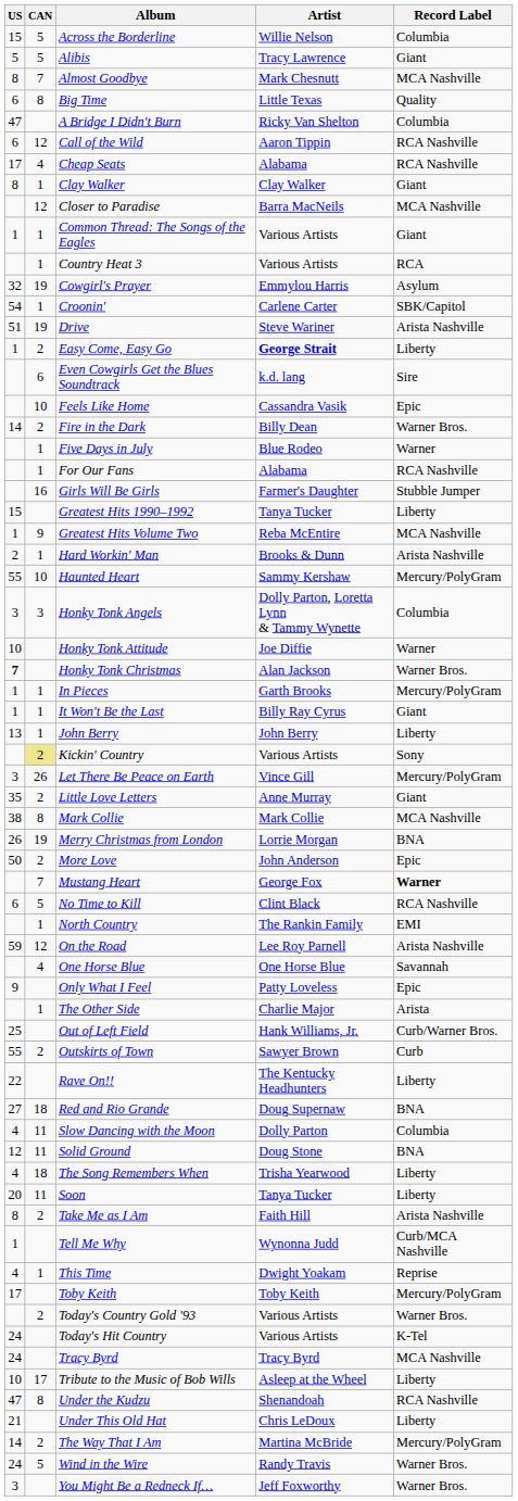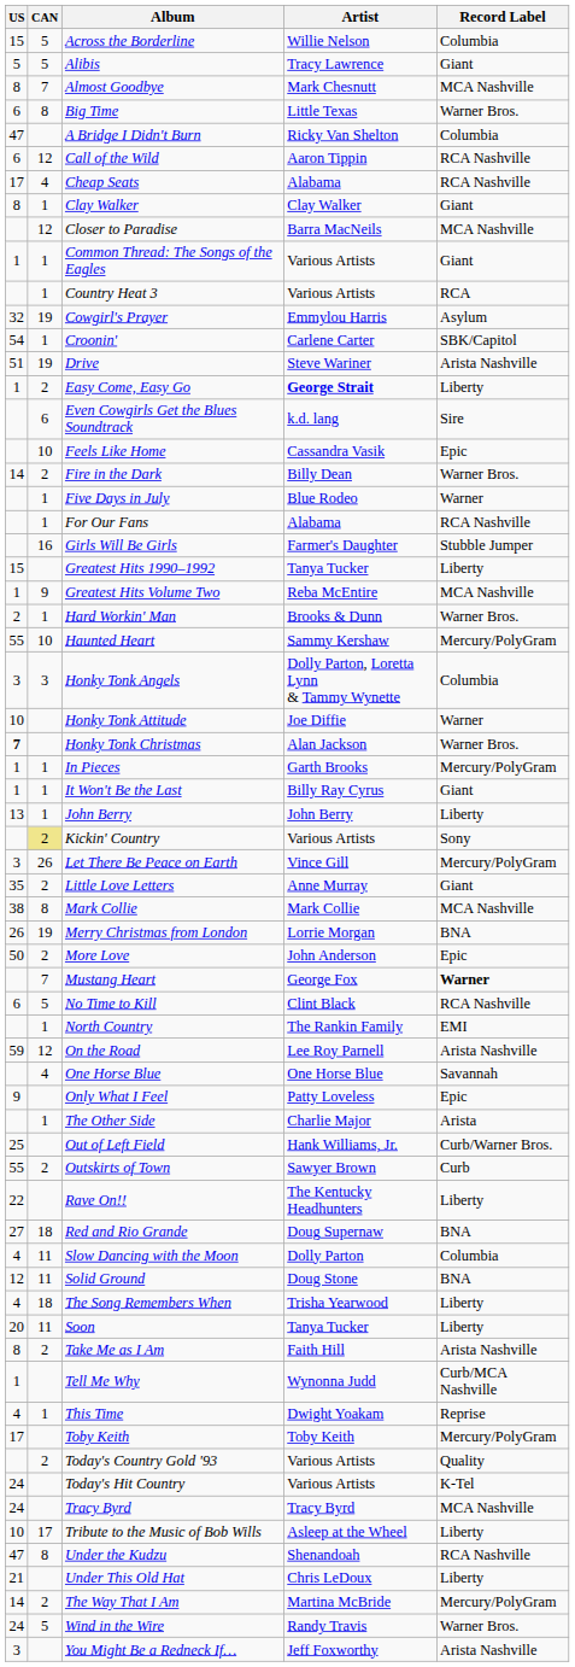 <table class="wikitable sortable">
 <tr>
 <th><small>US</small></th>
 <th><small>CAN</small></th>
 <th>Album</th>
 <th>Artist</th>
 <th>Record Label</th>
 </tr>
 <tr>
 <td align="center">15</td>
 <td align="center">5</td>
 <td><em><a href='#'>Across the Borderline</a></em></td>
 <td><a href='#'>Willie Nelson</a></td>
 <td>Columbia</td>
 </tr>
 <tr>
 <td align="center">5</td>
 <td align="center">5</td>
 <td><em><a href='#'>Alibis</a></em></td>
 <td><a href='#'>Tracy Lawrence</a></td>
 <td>Giant</td>
 </tr>
 <tr>
 <td align="center">8</td>
 <td align="center">7</td>
 <td><em><a href='#'>Almost Goodbye</a></em></td>
 <td><a href='#'>Mark Chesnutt</a></td>
 <td>MCA Nashville</td>
 </tr>
 <tr>
 <td align="center">6</td>
 <td align="center">8</td>
 <td><em><a href='#'>Big Time</a></em></td>
 <td><a href='#'>Little Texas</a></td>
-<td>Quality</td>
+<td>Warner Bros.</td>
 </tr>
 <tr>
 <td align="center">47</td>
 <td align="center"></td>
 <td><em><a href='#'>A Bridge I Didn't Burn</a></em></td>
 <td><a href='#'>Ricky Van Shelton</a></td>
 <td>Columbia</td>
 </tr>
 <tr>
 <td align="center">6</td>
 <td align="center">12</td>
 <td><em><a href='#'>Call of the Wild</a></em></td>
 <td><a href='#'>Aaron Tippin</a></td>
 <td>RCA Nashville</td>
 </tr>
 <tr>
 <td align="center">17</td>
 <td align="center">4</td>
 <td><em><a href='#'>Cheap Seats</a></em></td>
 <td><a href='#'>Alabama</a></td>
 <td>RCA Nashville</td>
 </tr>
 <tr>
 <td align="center">8</td>
 <td align="center">1</td>
 <td><em><a href='#'>Clay Walker</a></em></td>
 <td><a href='#'>Clay Walker</a></td>
 <td>Giant</td>
 </tr>
 <tr>
 <td align="center"></td>
 <td align="center">12</td>
 <td><em>Closer to Paradise</em></td>
 <td><a href='#'>Barra MacNeils</a></td>
 <td>MCA Nashville</td>
 </tr>
 <tr>
 <td align="center">1</td>
 <td align="center">1</td>
 <td><em><a href='#'>Common Thread: The Songs of the Eagles</a></em></td>
 <td>Various Artists</td>
 <td>Giant</td>
 </tr>
 <tr>
 <td align="center"></td>
 <td align="center">1</td>
 <td><em>Country Heat 3</em></td>
 <td>Various Artists</td>
 <td>RCA</td>
 </tr>
 <tr>
 <td align="center">32</td>
 <td align="center">19</td>
 <td><em><a href='#'>Cowgirl's Prayer</a></em></td>
 <td><a href='#'>Emmylou Harris</a></td>
 <td>Asylum</td>
 </tr>
 <tr>
 <td align="center">54</td>
 <td align="center">1</td>
 <td><em><a href='#'>Croonin'</a></em></td>
 <td><a href='#'>Carlene Carter</a></td>
 <td>SBK/Capitol</td>
 </tr>
 <tr>
 <td align="center">51</td>
 <td align="center">19</td>
 <td><em><a href='#'>Drive</a></em></td>
 <td><a href='#'>Steve Wariner</a></td>
 <td>Arista Nashville</td>
 </tr>
 <tr>
 <td align="center">1</td>
 <td align="center">2</td>
 <td><em><a href='#'>Easy Come, Easy Go</a></em></td>
 <td><strong><a href='#'>George Strait</a></strong></td>
 <td>Liberty</td>
 </tr>
 <tr>
 <td align="center"></td>
 <td align="center">6</td>
 <td><em><a href='#'>Even Cowgirls Get the Blues Soundtrack</a></em></td>
 <td><a href='#'>k.d. lang</a></td>
 <td>Sire</td>
 </tr>
 <tr>
 <td align="center"></td>
 <td align="center">10</td>
 <td><em><a href='#'>Feels Like Home</a></em></td>
 <td><a href='#'>Cassandra Vasik</a></td>
 <td>Epic</td>
 </tr>
 <tr>
 <td align="center">14</td>
 <td align="center">2</td>
 <td><em><a href='#'>Fire in the Dark</a></em></td>
 <td><a href='#'>Billy Dean</a></td>
 <td>Warner Bros.</td>
 </tr>
 <tr>
 <td align="center"></td>
 <td align="center">1</td>
 <td><em><a href='#'>Five Days in July</a></em></td>
 <td><a href='#'>Blue Rodeo</a></td>
 <td>Warner</td>
 </tr>
 <tr>
 <td align="center"></td>
 <td align="center">1</td>
 <td><em>For Our Fans</em></td>
 <td><a href='#'>Alabama</a></td>
 <td>RCA Nashville</td>
 </tr>
 <tr>
 <td align="center"></td>
 <td align="center">16</td>
 <td><em><a href='#'>Girls Will Be Girls</a></em></td>
 <td><a href='#'>Farmer's Daughter</a></td>
 <td>Stubble Jumper</td>
 </tr>
 <tr>
 <td align="center">15</td>
 <td align="center"></td>
 <td><em><a href='#'>Greatest Hits 1990–1992</a></em></td>
 <td><a href='#'>Tanya Tucker</a></td>
 <td>Liberty</td>
 </tr>
 <tr>
 <td align="center">1</td>
 <td align="center">9</td>
 <td><em><a href='#'>Greatest Hits Volume Two</a></em></td>
 <td><a href='#'>Reba McEntire</a></td>
 <td>MCA Nashville</td>
 </tr>
 <tr>
 <td align="center">2</td>
 <td align="center">1</td>
 <td><em><a href='#'>Hard Workin' Man</a></em></td>
 <td><a href='#'>Brooks & Dunn</a></td>
-<td>Arista Nashville</td>
+<td>Warner Bros.</td>
 </tr>
 <tr>
 <td align="center">55</td>
 <td align="center">10</td>
 <td><em><a href='#'>Haunted Heart</a></em></td>
 <td><a href='#'>Sammy Kershaw</a></td>
 <td>Mercury/PolyGram</td>
 </tr>
 <tr>
 <td align="center">3</td>
 <td align="center">3</td>
 <td><em><a href='#'>Honky Tonk Angels</a></em></td>
 <td><a href='#'>Dolly Parton</a>, <a href='#'>Loretta Lynn</a><br>& <a href='#'>Tammy Wynette</a></td>
 <td>Columbia</td>
 </tr>
 <tr>
 <td align="center">10</td>
 <td align="center"></td>
 <td><em><a href='#'>Honky Tonk Attitude</a></em></td>
 <td><a href='#'>Joe Diffie</a></td>
 <td>Warner</td>
 </tr>
 <tr>
 <td align="center"><strong>7</strong></td>
 <td align="center"></td>
 <td><em><a href='#'>Honky Tonk Christmas</a></em></td>
 <td><a href='#'>Alan Jackson</a></td>
 <td>Warner Bros.</td>
 </tr>
 <tr>
 <td align="center">1</td>
 <td align="center">1</td>
 <td><em><a href='#'>In Pieces</a></em></td>
 <td><a href='#'>Garth Brooks</a></td>
 <td>Mercury/PolyGram</td>
 </tr>
 <tr>
 <td align="center">1</td>
 <td align="center">1</td>
 <td><em><a href='#'>It Won't Be the Last</a></em></td>
 <td><a href='#'>Billy Ray Cyrus</a></td>
 <td>Giant</td>
 </tr>
 <tr>
 <td align="center">13</td>
 <td align="center">1</td>
 <td><em><a href='#'>John Berry</a></em></td>
 <td><a href='#'>John Berry</a></td>
 <td>Liberty</td>
 </tr>
 <tr>
 <td align="center"></td>
 <td align="center" style="background: khaki;">2</td>
 <td><em>Kickin' Country</em></td>
 <td>Various Artists</td>
 <td>Sony</td>
 </tr>
 <tr>
 <td align="center">3</td>
 <td align="center">26</td>
 <td><em><a href='#'>Let There Be Peace on Earth</a></em></td>
 <td><a href='#'>Vince Gill</a></td>
 <td>Mercury/PolyGram</td>
 </tr>
 <tr>
 <td align="center">35</td>
 <td align="center">2</td>
 <td><em><a href='#'>Little Love Letters</a></em></td>
 <td><a href='#'>Anne Murray</a></td>
 <td>Giant</td>
 </tr>
 <tr>
 <td align="center">38</td>
 <td align="center">8</td>
 <td><em><a href='#'>Mark Collie</a></em></td>
 <td><a href='#'>Mark Collie</a></td>
 <td>MCA Nashville</td>
 </tr>
 <tr>
 <td align="center">26</td>
 <td align="center">19</td>
 <td><em><a href='#'>Merry Christmas from London</a></em></td>
 <td><a href='#'>Lorrie Morgan</a></td>
 <td>BNA</td>
 </tr>
 <tr>
 <td align="center">50</td>
 <td align="center">2</td>
 <td><em><a href='#'>More Love</a></em></td>
 <td><a href='#'>John Anderson</a></td>
 <td>Epic</td>
 </tr>
 <tr>
 <td align="center"></td>
 <td align="center">7</td>
 <td><em><a href='#'>Mustang Heart</a></em></td>
 <td><a href='#'>George Fox</a></td>
 <td><strong>Warner</strong></td>
 </tr>
 <tr>
 <td align="center">6</td>
 <td align="center">5</td>
 <td><em><a href='#'>No Time to Kill</a></em></td>
 <td><a href='#'>Clint Black</a></td>
 <td>RCA Nashville</td>
 </tr>
 <tr>
 <td align="center"></td>
 <td align="center">1</td>
 <td><em><a href='#'>North Country</a></em></td>
 <td><a href='#'>The Rankin Family</a></td>
 <td>EMI</td>
 </tr>
 <tr>
 <td align="center">59</td>
 <td align="center">12</td>
 <td><em><a href='#'>On the Road</a></em></td>
 <td><a href='#'>Lee Roy Parnell</a></td>
 <td>Arista Nashville</td>
 </tr>
 <tr>
 <td align="center"></td>
 <td align="center">4</td>
 <td><em><a href='#'>One Horse Blue</a></em></td>
 <td><a href='#'>One Horse Blue</a></td>
 <td>Savannah</td>
 </tr>
 <tr>
 <td align="center">9</td>
 <td align="center"></td>
 <td><em><a href='#'>Only What I Feel</a></em></td>
 <td><a href='#'>Patty Loveless</a></td>
 <td>Epic</td>
 </tr>
 <tr>
 <td align="center"></td>
 <td align="center">1</td>
 <td><em><a href='#'>The Other Side</a></em></td>
 <td><a href='#'>Charlie Major</a></td>
 <td>Arista</td>
 </tr>
 <tr>
 <td align="center">25</td>
 <td align="center"></td>
 <td><em><a href='#'>Out of Left Field</a></em></td>
 <td><a href='#'>Hank Williams, Jr.</a></td>
 <td>Curb/Warner Bros.</td>
 </tr>
 <tr>
 <td align="center">55</td>
 <td align="center">2</td>
 <td><em><a href='#'>Outskirts of Town</a></em></td>
 <td><a href='#'>Sawyer Brown</a></td>
 <td>Curb</td>
 </tr>
 <tr>
 <td align="center">22</td>
 <td align="center"></td>
 <td><em><a href='#'>Rave On!!</a></em></td>
 <td><a href='#'>The Kentucky Headhunters</a></td>
 <td>Liberty</td>
 </tr>
 <tr>
 <td align="center">27</td>
 <td align="center">18</td>
 <td><em><a href='#'>Red and Rio Grande</a></em></td>
 <td><a href='#'>Doug Supernaw</a></td>
 <td>BNA</td>
 </tr>
 <tr>
 <td align="center">4</td>
 <td align="center">11</td>
 <td><em><a href='#'>Slow Dancing with the Moon</a></em></td>
 <td><a href='#'>Dolly Parton</a></td>
 <td>Columbia</td>
 </tr>
 <tr>
 <td align="center">12</td>
 <td align="center">11</td>
 <td><em><a href='#'>Solid Ground</a></em></td>
 <td><a href='#'>Doug Stone</a></td>
 <td>BNA</td>
 </tr>
 <tr>
 <td align="center">4</td>
 <td align="center">18</td>
 <td><em><a href='#'>The Song Remembers When</a></em></td>
 <td><a href='#'>Trisha Yearwood</a></td>
 <td>Liberty</td>
 </tr>
 <tr>
 <td align="center">20</td>
 <td align="center">11</td>
 <td><em><a href='#'>Soon</a></em></td>
 <td><a href='#'>Tanya Tucker</a></td>
 <td>Liberty</td>
 </tr>
 <tr>
 <td align="center">8</td>
 <td align="center">2</td>
 <td><em><a href='#'>Take Me as I Am</a></em></td>
 <td><a href='#'>Faith Hill</a></td>
 <td>Arista Nashville</td>
 </tr>
 <tr>
 <td align="center">1</td>
 <td align="center"></td>
 <td><em><a href='#'>Tell Me Why</a></em></td>
 <td><a href='#'>Wynonna Judd</a></td>
 <td>Curb/MCA Nashville</td>
 </tr>
 <tr>
 <td align="center">4</td>
 <td align="center">1</td>
 <td><em><a href='#'>This Time</a></em></td>
 <td><a href='#'>Dwight Yoakam</a></td>
 <td>Reprise</td>
 </tr>
 <tr>
 <td align="center">17</td>
 <td align="center"></td>
 <td><em><a href='#'>Toby Keith</a></em></td>
 <td><a href='#'>Toby Keith</a></td>
 <td>Mercury/PolyGram</td>
 </tr>
 <tr>
 <td align="center"></td>
 <td align="center">2</td>
 <td><em>Today's Country Gold '93</em></td>
 <td>Various Artists</td>
-<td>Warner Bros.</td>
+<td>Quality</td>
 </tr>
 <tr>
 <td align="center">24</td>
 <td align="center"></td>
 <td><em>Today's Hit Country</em></td>
 <td>Various Artists</td>
 <td>K-Tel</td>
 </tr>
 <tr>
 <td align="center">24</td>
 <td align="center"></td>
 <td><em><a href='#'>Tracy Byrd</a></em></td>
 <td><a href='#'>Tracy Byrd</a></td>
 <td>MCA Nashville</td>
 </tr>
 <tr>
 <td align="center">10</td>
 <td align="center">17</td>
 <td><em>Tribute to the Music of Bob Wills</em></td>
 <td><a href='#'>Asleep at the Wheel</a></td>
 <td>Liberty</td>
 </tr>
 <tr>
 <td align="center">47</td>
 <td align="center">8</td>
 <td><em><a href='#'>Under the Kudzu</a></em></td>
 <td><a href='#'>Shenandoah</a></td>
 <td>RCA Nashville</td>
 </tr>
 <tr>
 <td align="center">21</td>
 <td align="center"></td>
 <td><em><a href='#'>Under This Old Hat</a></em></td>
 <td><a href='#'>Chris LeDoux</a></td>
 <td>Liberty</td>
 </tr>
 <tr>
 <td align="center">14</td>
 <td align="center">2</td>
 <td><em><a href='#'>The Way That I Am</a></em></td>
 <td><a href='#'>Martina McBride</a></td>
 <td>Mercury/PolyGram</td>
 </tr>
 <tr>
 <td align="center">24</td>
 <td align="center">5</td>
 <td><em><a href='#'>Wind in the Wire</a></em></td>
 <td><a href='#'>Randy Travis</a></td>
 <td>Warner Bros.</td>
 </tr>
 <tr>
 <td align="center">3</td>
 <td align="center"></td>
 <td><em><a href='#'>You Might Be a Redneck If…</a></em></td>
 <td><a href='#'>Jeff Foxworthy</a></td>
-<td>Warner Bros.</td>
+<td>Arista Nashville</td>
 </tr>
 </table>
